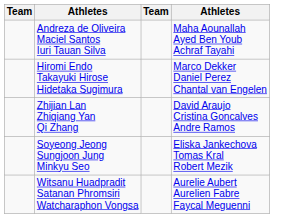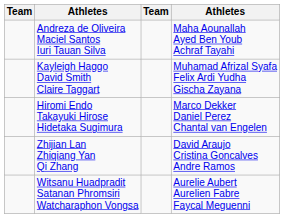 <table class=wikitable style="text-align:left">
 <tr>
 <th>Team</th>
 <th>Athletes</th>
 <th>Team</th>
 <th>Athletes</th>
 </tr>
 <tr>
 <td valign=top></td>
 <td align=left><a href='#'>Andreza de Oliveira</a><br><a href='#'>Maciel Santos</a><br><a href='#'>Iuri Tauan  Silva</a></td>
 <td valign=top></td>
 <td align=left><a href='#'>Maha  Aounallah</a><br><a href='#'>Ayed Ben Youb</a><br><a href='#'>Achraf  Tayahi</a></td>
 </tr>
 <tr>
 <td valign=top></td>
+<td align=left><a href='#'>Kayleigh  Haggo</a><br><a href='#'>David  Smith</a><br><a href='#'>Claire  Taggart</a></td>
+<td valign=top></td>
+<td align=left><a href='#'>Muhamad Afrizal Syafa</a><br><a href='#'>Felix Ardi Yudha</a><br><a href='#'>Gischa Zayana</a></td>
+</tr>
+<tr>
+<td valign=top></td>
 <td align=left><a href='#'>Hiromi  Endo</a><br><a href='#'>Takayuki  Hirose</a><br><a href='#'>Hidetaka  Sugimura</a></td>
 <td valign=top></td>
 <td align=left><a href='#'>Marco  Dekker</a><br><a href='#'>Daniel  Perez</a><br><a href='#'>Chantal van Engelen</a></td>
 </tr>
 <tr>
 <td valign=top></td>
 <td align=left><a href='#'>Zhijian Lan</a><br><a href='#'>Zhiqiang  Yan</a><br><a href='#'>Qi  Zhang</a></td>
 <td valign=top></td>
 <td align=left><a href='#'>David  Araujo</a><br><a href='#'>Cristina Goncalves</a><br><a href='#'>Andre  Ramos</a></td>
 </tr>
 <tr>
 <td valign=top></td>
-<td align=left><a href='#'>Soyeong  Jeong</a><br><a href='#'>Sungjoon  Jung</a><br><a href='#'>Minkyu  Seo</a></td>
-<td valign=top></td>
-<td align=left><a href='#'>Eliska  Jankechova</a><br><a href='#'>Tomas  Kral</a><br><a href='#'>Robert  Mezik</a></td>
-</tr>
-<tr>
-<td valign=top></td>
 <td align=left><a href='#'>Witsanu  Huadpradit</a><br><a href='#'>Satanan Phromsiri</a><br><a href='#'>Watcharaphon  Vongsa</a></td>
 <td valign=top></td>
 <td align=left><a href='#'>Aurelie  Aubert</a><br><a href='#'>Aurelien  Fabre</a><br><a href='#'>Faycal  Meguenni</a></td>
 </tr>
 </table>
